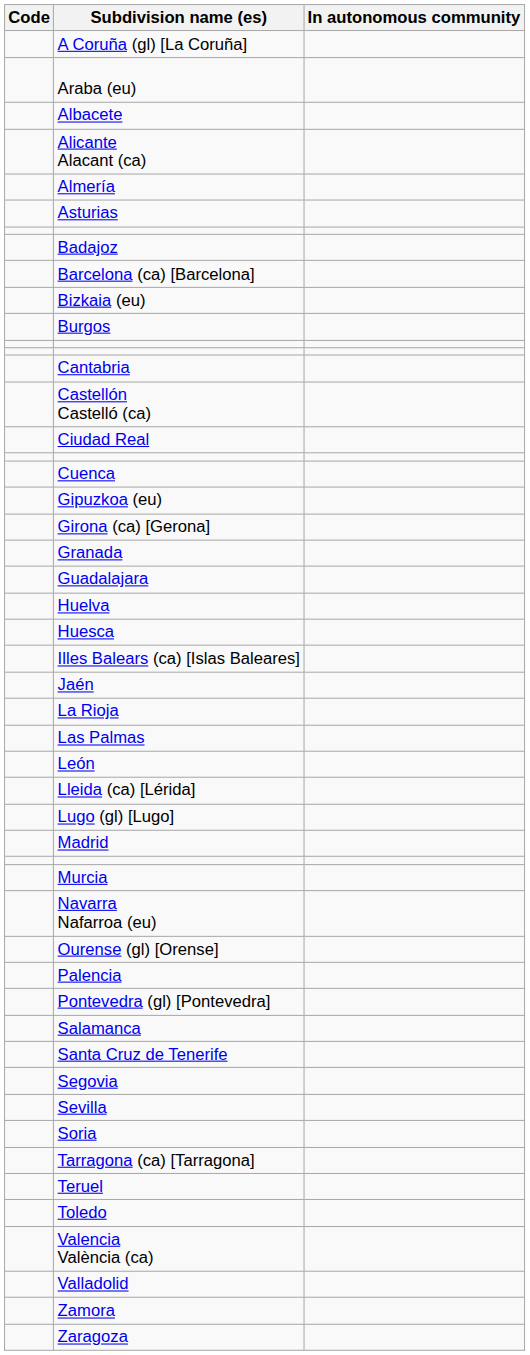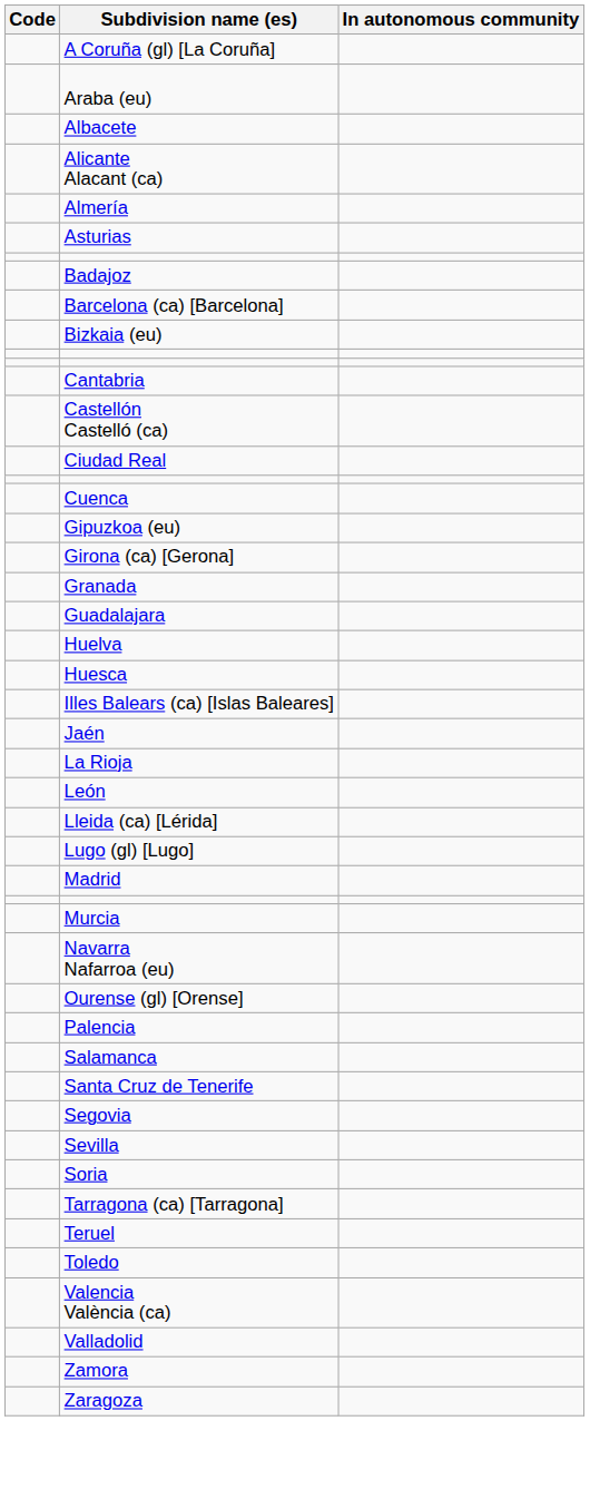 <table class="wikitable sortable">
 <tr>
 <th>Code</th>
 <th>Subdivision name (es)</th>
 <th>In autonomous community</th>
 </tr>
 <tr>
 <td></td>
 <td><a href='#'>A Coruña</a> (gl) [La Coruña]</td>
 <td><a href='#'></a></td>
 </tr>
 <tr>
 <td></td>
 <td><br>Araba (eu)</td>
 <td><a href='#'></a></td>
 </tr>
 <tr>
 <td></td>
 <td><a href='#'>Albacete</a></td>
 <td><a href='#'></a></td>
 </tr>
 <tr>
 <td></td>
 <td><a href='#'>Alicante</a><br>Alacant (ca)</td>
 <td><a href='#'></a></td>
 </tr>
 <tr>
 <td></td>
 <td><a href='#'>Almería</a></td>
 <td><a href='#'></a></td>
 </tr>
 <tr>
 <td></td>
 <td><a href='#'>Asturias</a></td>
 <td><a href='#'></a></td>
 </tr>
 <tr>
 <td></td>
 <td></td>
 <td><a href='#'></a></td>
 </tr>
 <tr>
 <td></td>
 <td><a href='#'>Badajoz</a></td>
 <td><a href='#'></a></td>
 </tr>
 <tr>
 <td></td>
 <td><a href='#'>Barcelona</a> (ca) [Barcelona]</td>
 <td><a href='#'></a></td>
 </tr>
 <tr>
 <td></td>
 <td><a href='#'>Bizkaia</a> (eu)</td>
-<td><a href='#'></a></td>
-</tr>
-<tr>
-<td></td>
-<td><a href='#'>Burgos</a></td>
 <td><a href='#'></a></td>
 </tr>
 <tr>
 <td></td>
 <td></td>
 <td><a href='#'></a></td>
 </tr>
 <tr>
 <td></td>
 <td></td>
 <td><a href='#'></a></td>
 </tr>
 <tr>
 <td></td>
 <td><a href='#'>Cantabria</a></td>
 <td><a href='#'></a></td>
 </tr>
 <tr>
 <td></td>
 <td><a href='#'>Castellón</a><br>Castelló (ca)</td>
 <td><a href='#'></a></td>
 </tr>
 <tr>
 <td></td>
 <td><a href='#'>Ciudad Real</a></td>
 <td><a href='#'></a></td>
 </tr>
 <tr>
 <td></td>
 <td></td>
 <td><a href='#'></a></td>
 </tr>
 <tr>
 <td></td>
 <td><a href='#'>Cuenca</a></td>
 <td><a href='#'></a></td>
 </tr>
 <tr>
 <td></td>
 <td><a href='#'>Gipuzkoa</a> (eu)</td>
 <td><a href='#'></a></td>
 </tr>
 <tr>
 <td></td>
 <td><a href='#'>Girona</a> (ca) [Gerona]</td>
 <td><a href='#'></a></td>
 </tr>
 <tr>
 <td></td>
 <td><a href='#'>Granada</a></td>
 <td><a href='#'></a></td>
 </tr>
 <tr>
 <td></td>
 <td><a href='#'>Guadalajara</a></td>
 <td><a href='#'></a></td>
 </tr>
 <tr>
 <td></td>
 <td><a href='#'>Huelva</a></td>
 <td><a href='#'></a></td>
 </tr>
 <tr>
 <td></td>
 <td><a href='#'>Huesca</a></td>
 <td><a href='#'></a></td>
 </tr>
 <tr>
 <td></td>
 <td><a href='#'>Illes Balears</a> (ca) [Islas Baleares]</td>
 <td><a href='#'></a></td>
 </tr>
 <tr>
 <td></td>
 <td><a href='#'>Jaén</a></td>
 <td><a href='#'></a></td>
 </tr>
 <tr>
 <td></td>
 <td><a href='#'>La Rioja</a></td>
 <td><a href='#'></a></td>
 </tr>
 <tr>
 <td></td>
-<td><a href='#'>Las Palmas</a></td>
-<td><a href='#'></a></td>
-</tr>
-<tr>
-<td></td>
 <td><a href='#'>León</a></td>
 <td><a href='#'></a></td>
 </tr>
 <tr>
 <td></td>
 <td><a href='#'>Lleida</a> (ca) [Lérida]</td>
 <td><a href='#'></a></td>
 </tr>
 <tr>
 <td></td>
 <td><a href='#'>Lugo</a> (gl) [Lugo]</td>
 <td><a href='#'></a></td>
 </tr>
 <tr>
 <td></td>
 <td><a href='#'>Madrid</a></td>
 <td><a href='#'></a></td>
 </tr>
 <tr>
 <td></td>
 <td></td>
 <td><a href='#'></a></td>
 </tr>
 <tr>
 <td></td>
 <td><a href='#'>Murcia</a></td>
 <td><a href='#'></a></td>
 </tr>
 <tr>
 <td></td>
 <td><a href='#'>Navarra</a><br>Nafarroa (eu)</td>
 <td><a href='#'></a></td>
 </tr>
 <tr>
 <td></td>
 <td><a href='#'>Ourense</a> (gl) [Orense]</td>
 <td><a href='#'></a></td>
 </tr>
 <tr>
 <td></td>
 <td><a href='#'>Palencia</a></td>
-<td><a href='#'></a></td>
-</tr>
-<tr>
-<td></td>
-<td><a href='#'>Pontevedra</a> (gl) [Pontevedra]</td>
 <td><a href='#'></a></td>
 </tr>
 <tr>
 <td></td>
 <td><a href='#'>Salamanca</a></td>
 <td><a href='#'></a></td>
 </tr>
 <tr>
 <td></td>
 <td><a href='#'>Santa Cruz de Tenerife</a></td>
 <td><a href='#'></a></td>
 </tr>
 <tr>
 <td></td>
 <td><a href='#'>Segovia</a></td>
 <td><a href='#'></a></td>
 </tr>
 <tr>
 <td></td>
 <td><a href='#'>Sevilla</a></td>
 <td><a href='#'></a></td>
 </tr>
 <tr>
 <td></td>
 <td><a href='#'>Soria</a></td>
 <td><a href='#'></a></td>
 </tr>
 <tr>
 <td></td>
 <td><a href='#'>Tarragona</a> (ca) [Tarragona]</td>
 <td><a href='#'></a></td>
 </tr>
 <tr>
 <td></td>
 <td><a href='#'>Teruel</a></td>
 <td><a href='#'></a></td>
 </tr>
 <tr>
 <td></td>
 <td><a href='#'>Toledo</a></td>
 <td><a href='#'></a></td>
 </tr>
 <tr>
 <td></td>
 <td><a href='#'>Valencia</a><br>València (ca)</td>
 <td><a href='#'></a></td>
 </tr>
 <tr>
 <td></td>
 <td><a href='#'>Valladolid</a></td>
 <td><a href='#'></a></td>
 </tr>
 <tr>
 <td></td>
 <td><a href='#'>Zamora</a></td>
 <td><a href='#'></a></td>
 </tr>
 <tr>
 <td></td>
 <td><a href='#'>Zaragoza</a></td>
 <td><a href='#'></a></td>
 </tr>
 </table>
